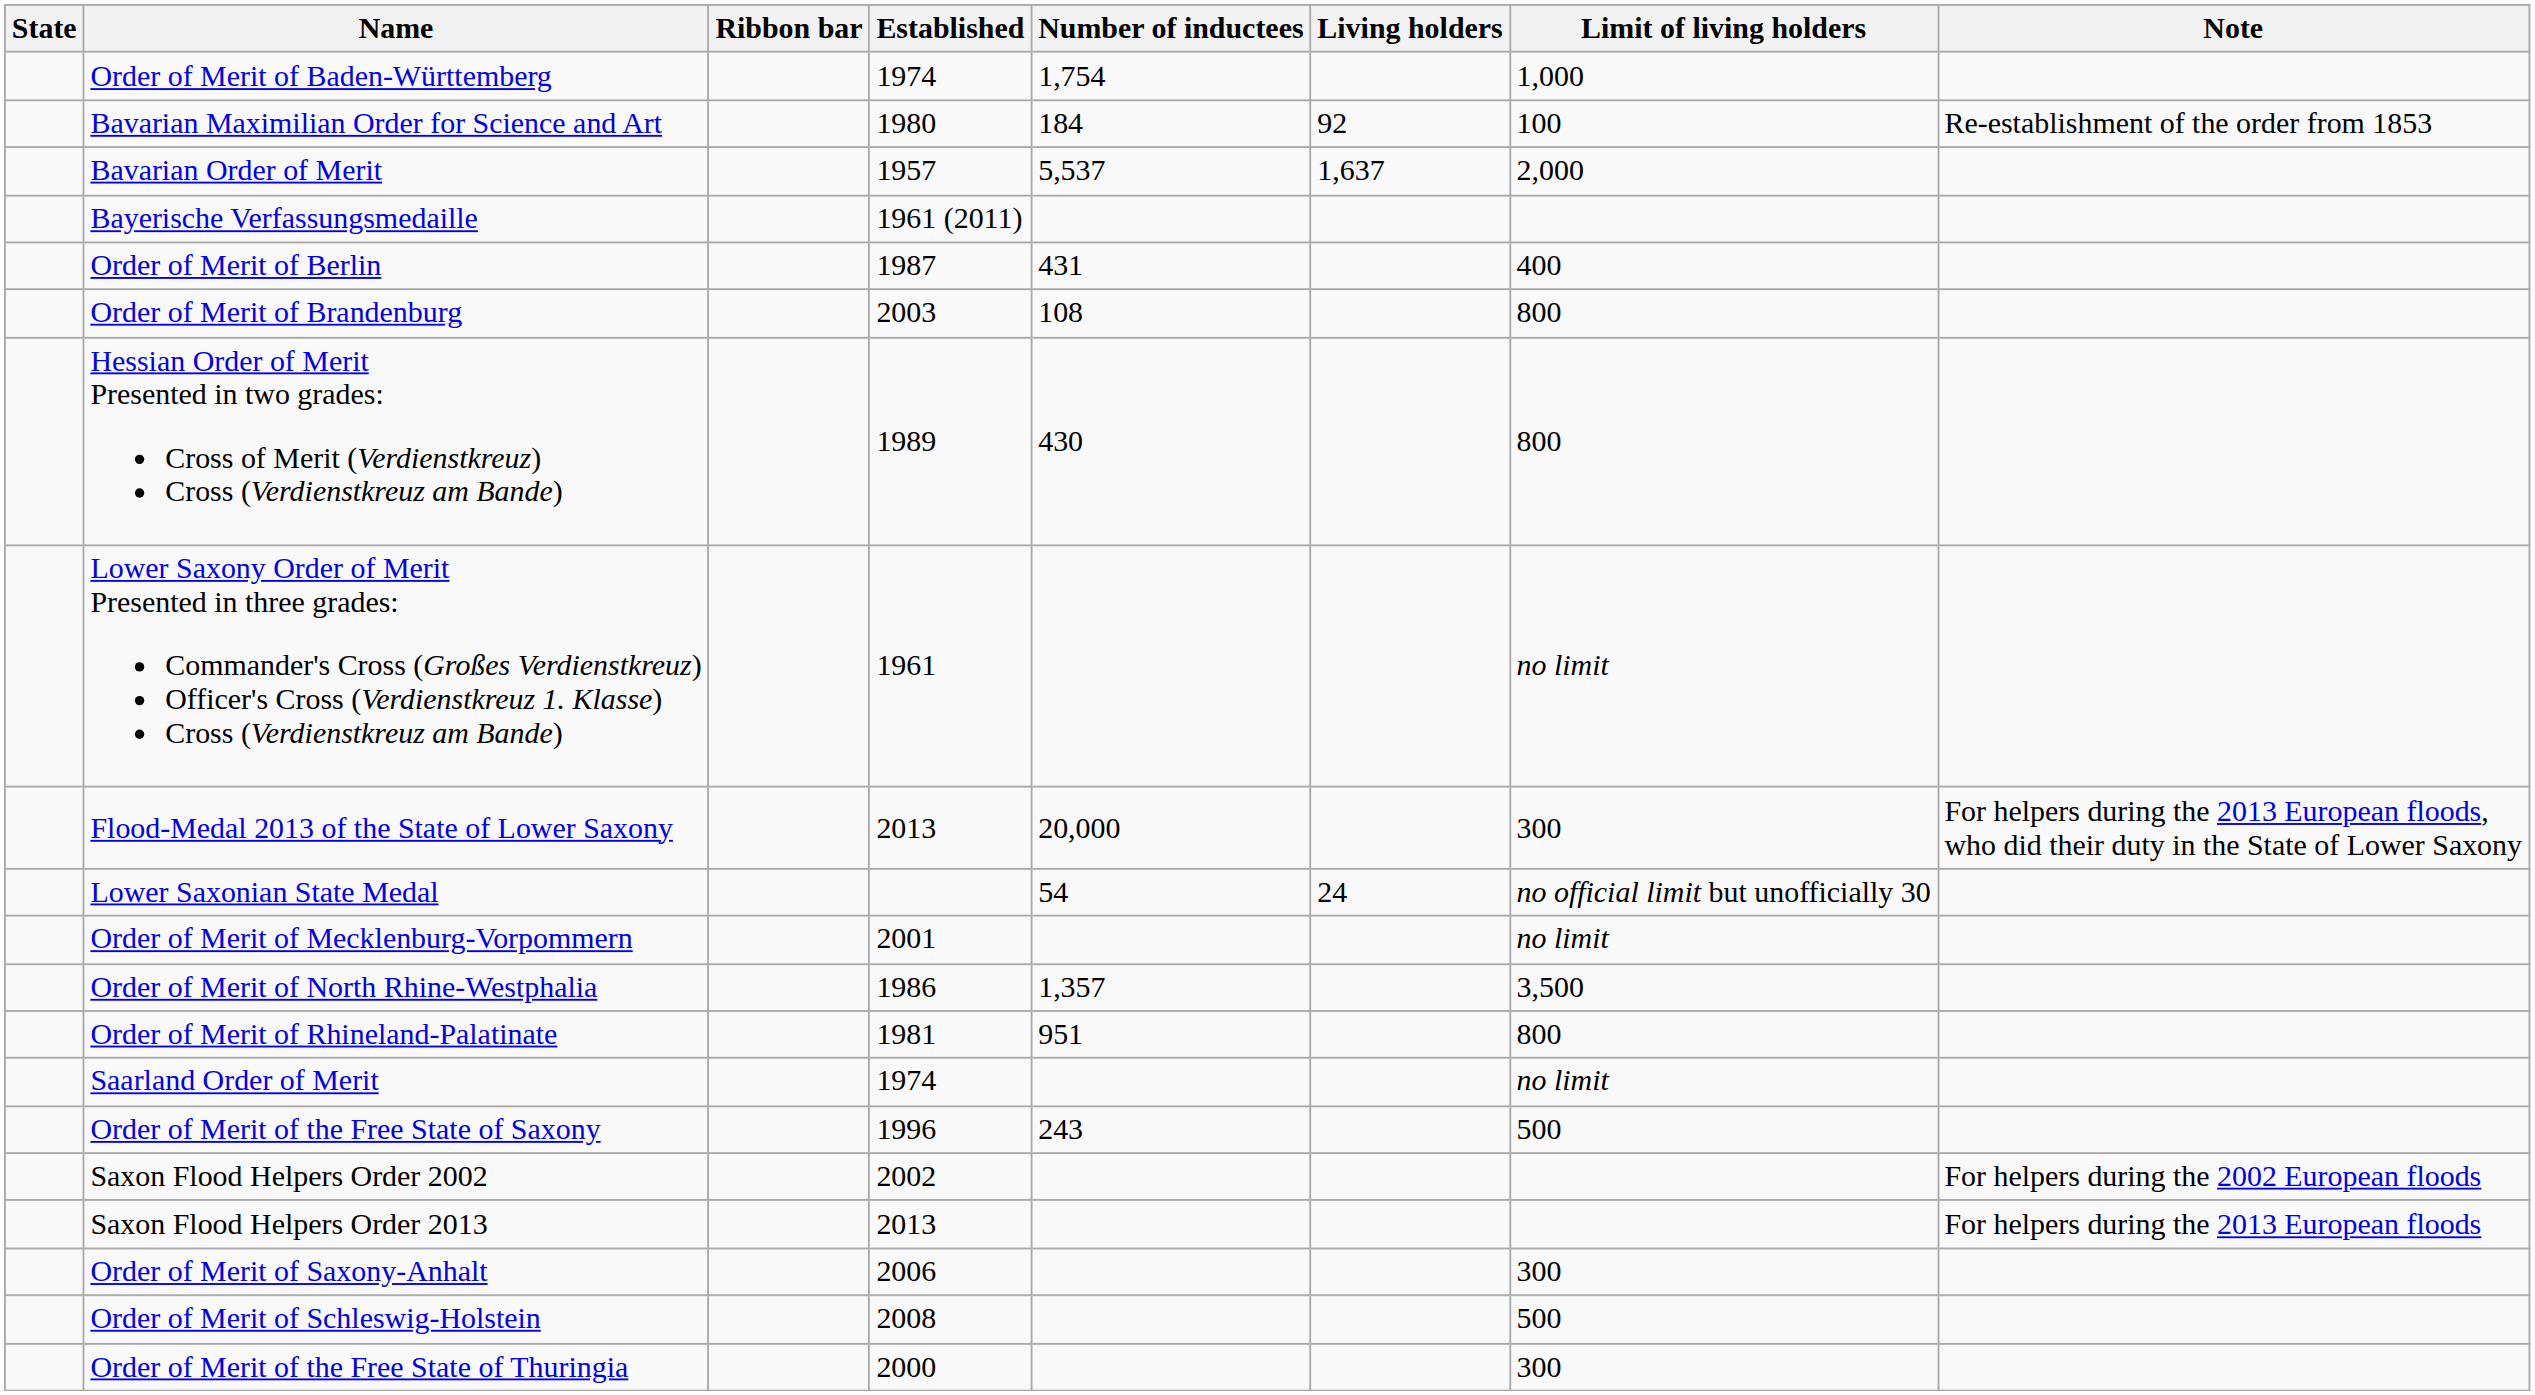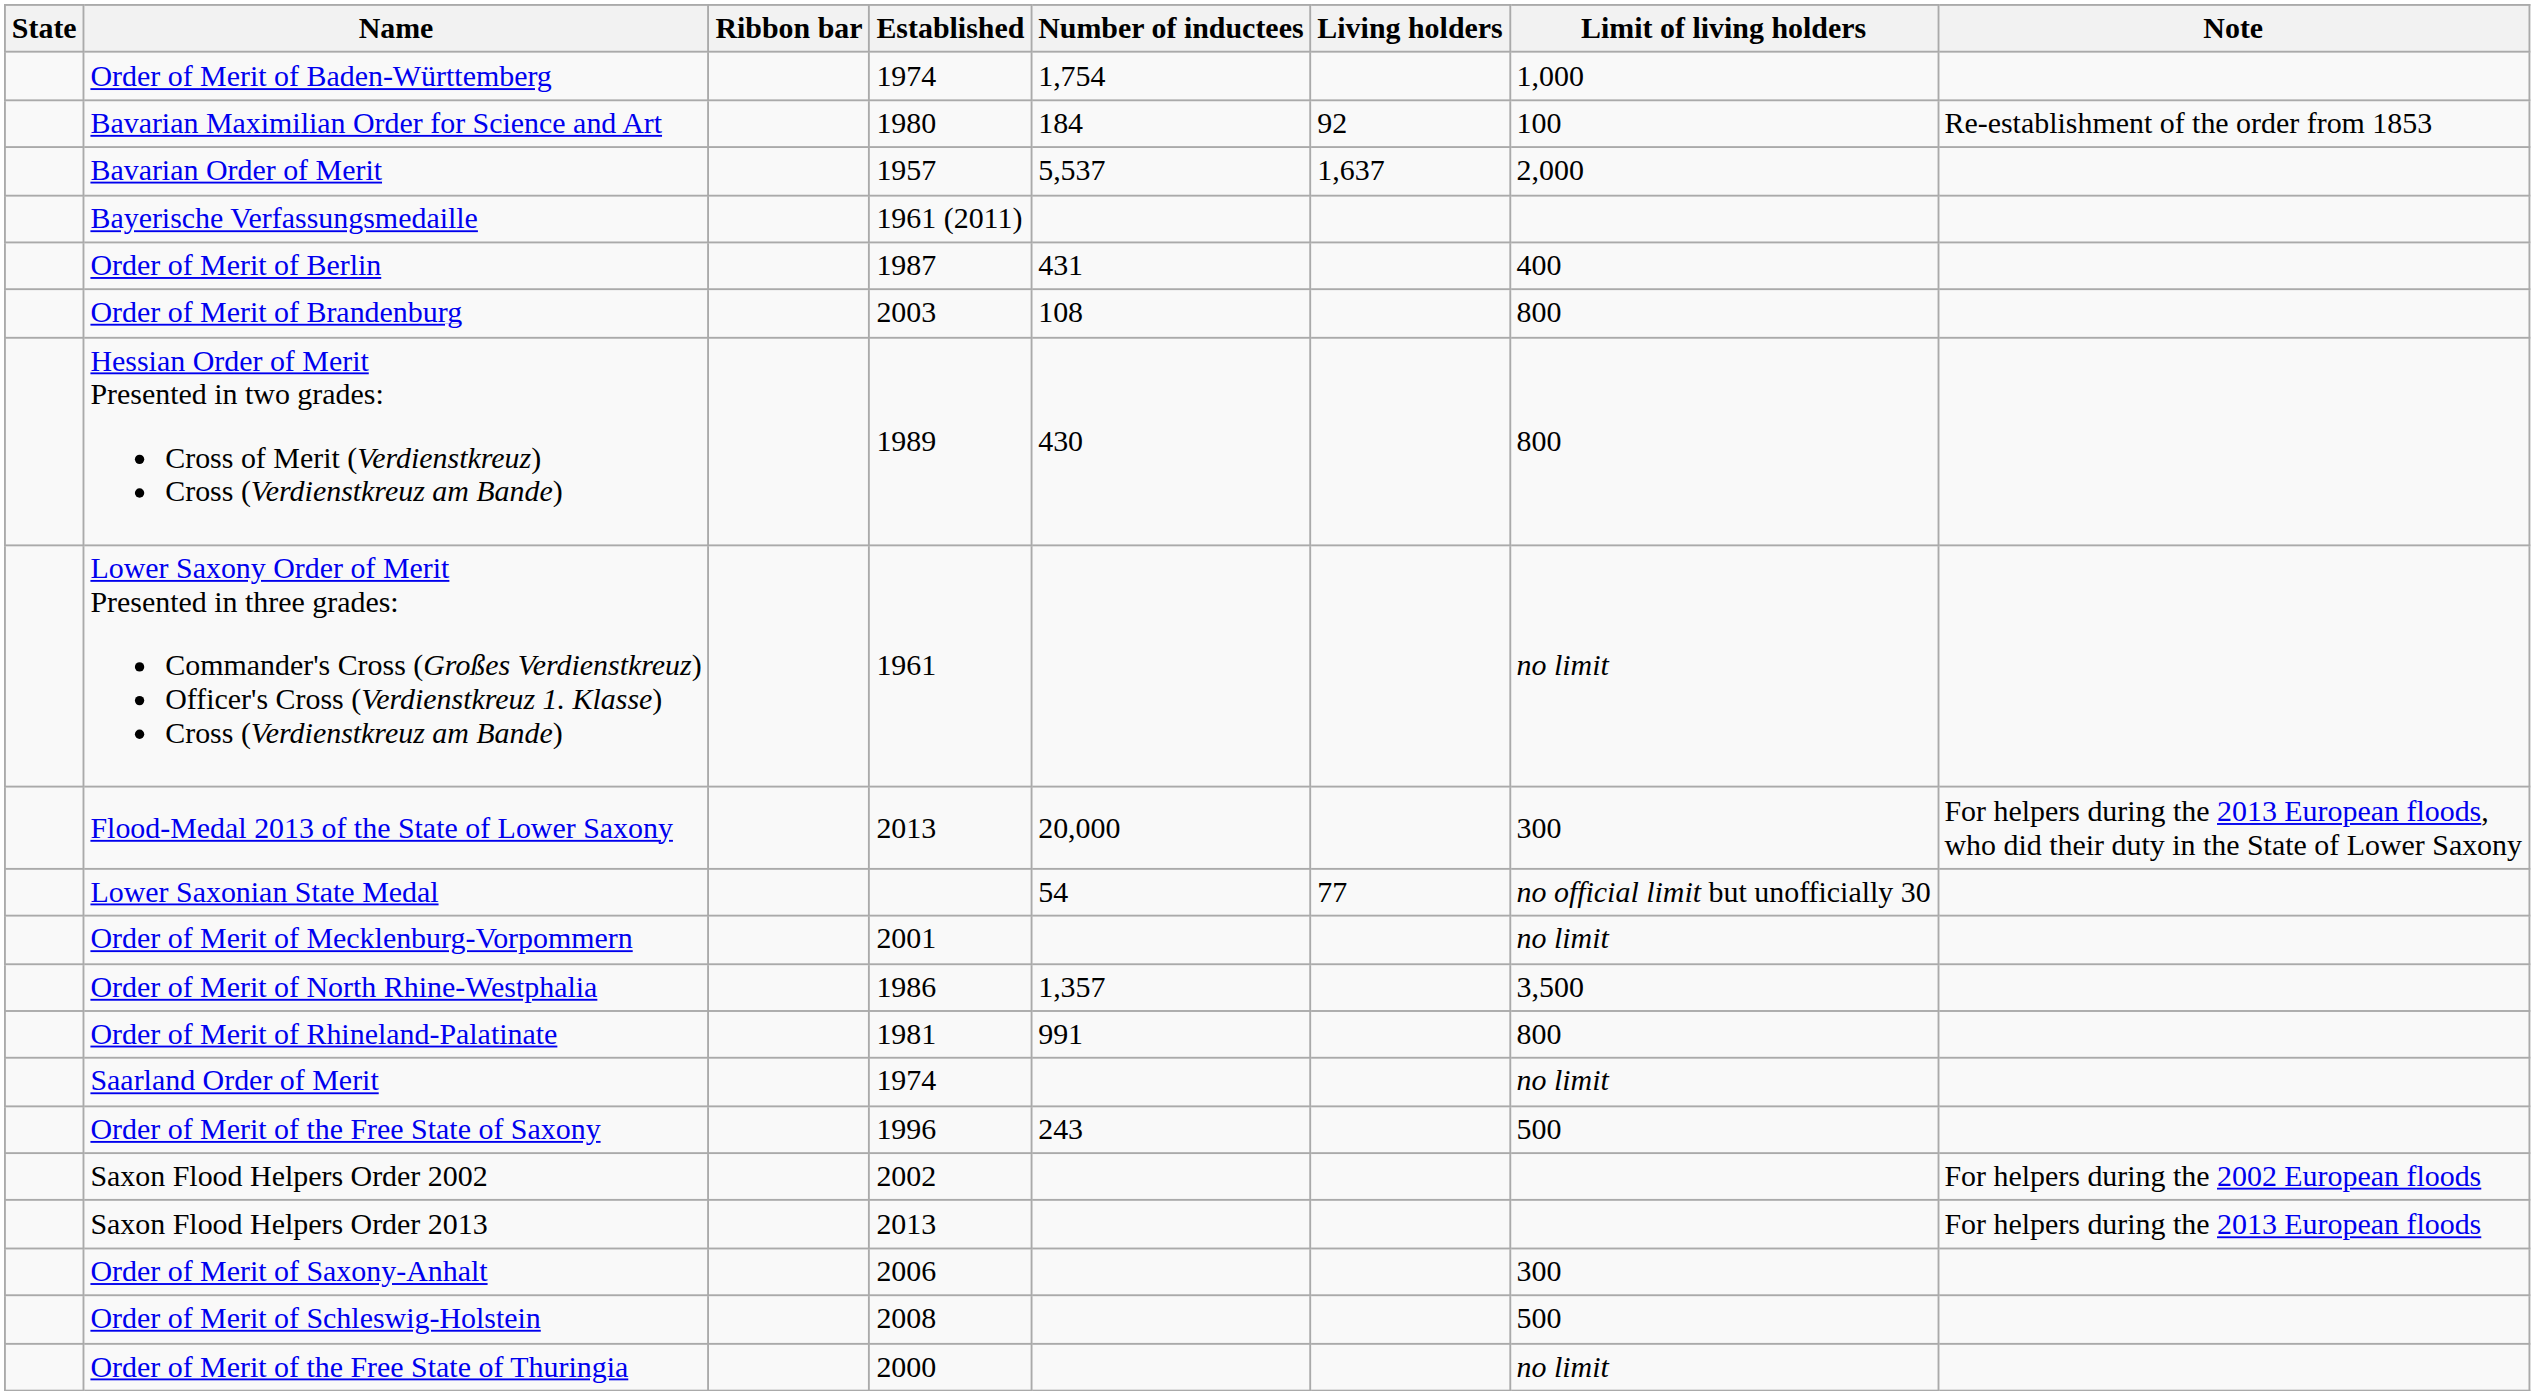 <table class="wikitable sortable">
 <tr>
 <th>State</th>
 <th>Name</th>
 <th>Ribbon bar</th>
 <th>Established</th>
 <th>Number of inductees</th>
 <th>Living holders</th>
 <th>Limit of living holders</th>
 <th>Note</th>
 </tr>
 <tr>
 <td></td>
 <td><a href='#'>Order of Merit of Baden-Württemberg</a></td>
 <td></td>
 <td>1974</td>
 <td>1,754</td>
 <td></td>
 <td>1,000</td>
 <td></td>
 </tr>
 <tr>
 <td></td>
 <td><a href='#'>Bavarian Maximilian Order for Science and Art</a></td>
 <td></td>
 <td>1980</td>
 <td>184</td>
 <td>92</td>
 <td>100</td>
 <td>Re-establishment of the order from 1853</td>
 </tr>
 <tr>
 <td></td>
 <td><a href='#'>Bavarian Order of Merit</a></td>
 <td></td>
 <td>1957</td>
 <td>5,537</td>
 <td>1,637</td>
 <td>2,000</td>
 <td></td>
 </tr>
 <tr>
 <td></td>
 <td><a href='#'>Bayerische Verfassungsmedaille</a></td>
 <td></td>
 <td>1961 (2011)</td>
 <td></td>
 <td></td>
 <td></td>
 <td></td>
 </tr>
 <tr>
 <td></td>
 <td><a href='#'>Order of Merit of Berlin</a></td>
 <td></td>
 <td>1987</td>
 <td>431</td>
 <td></td>
 <td>400</td>
 <td></td>
 </tr>
 <tr>
 <td></td>
 <td><a href='#'>Order of Merit of Brandenburg</a></td>
 <td></td>
 <td>2003</td>
 <td>108</td>
 <td></td>
 <td>800</td>
 <td></td>
 </tr>
 <tr>
 <td></td>
 <td><a href='#'>Hessian Order of Merit</a><br>Presented in two grades:<ul><li>Cross of Merit (<em>Verdienstkreuz</em>)</li><li>Cross (<em>Verdienstkreuz am Bande</em>)</li></ul></td>
 <td></td>
 <td>1989</td>
 <td>430</td>
 <td></td>
 <td>800</td>
 <td></td>
 </tr>
 <tr>
 <td></td>
 <td><a href='#'>Lower Saxony Order of Merit</a><br>Presented in three grades:<ul><li>Commander's Cross (<em>Großes Verdienstkreuz</em>)</li><li>Officer's Cross (<em>Verdienstkreuz 1. Klasse</em>)</li><li>Cross (<em>Verdienstkreuz am Bande</em>)</li></ul></td>
 <td><br> <br>  <br> </td>
 <td>1961</td>
 <td></td>
 <td></td>
 <td><em>no limit</em></td>
 <td></td>
 </tr>
 <tr>
 <td></td>
 <td><a href='#'>Flood-Medal 2013 of the State of Lower Saxony</a></td>
 <td></td>
 <td>2013</td>
 <td>20,000</td>
 <td></td>
 <td>300</td>
 <td>For helpers during the <a href='#'>2013 European floods</a>,<br>who did their duty in the State of Lower Saxony</td>
 </tr>
 <tr>
 <td></td>
 <td><a href='#'>Lower Saxonian State Medal</a></td>
 <td></td>
 <td></td>
 <td>54</td>
-<td>24</td>
+<td>77</td>
 <td><em>no official limit</em> but unofficially 30</td>
 <td></td>
 </tr>
 <tr>
 <td></td>
 <td><a href='#'>Order of Merit of Mecklenburg-Vorpommern</a></td>
 <td></td>
 <td>2001</td>
 <td></td>
 <td></td>
 <td><em>no limit</em></td>
 <td></td>
 </tr>
 <tr>
 <td></td>
 <td><a href='#'>Order of Merit of North Rhine-Westphalia</a></td>
 <td></td>
 <td>1986</td>
 <td>1,357</td>
 <td></td>
 <td>3,500</td>
 <td></td>
 </tr>
 <tr>
 <td></td>
 <td><a href='#'>Order of Merit of Rhineland-Palatinate</a></td>
 <td></td>
 <td>1981</td>
-<td>951</td>
+<td>991</td>
 <td></td>
 <td>800</td>
 <td></td>
 </tr>
 <tr>
 <td></td>
 <td><a href='#'>Saarland Order of Merit</a></td>
 <td></td>
 <td>1974</td>
 <td></td>
 <td></td>
 <td><em>no limit</em></td>
 <td></td>
 </tr>
 <tr>
 <td></td>
 <td><a href='#'>Order of Merit of the Free State of Saxony</a></td>
 <td></td>
 <td>1996</td>
 <td>243</td>
 <td></td>
 <td>500</td>
 <td></td>
 </tr>
 <tr>
 <td></td>
 <td>Saxon Flood Helpers Order 2002</td>
 <td></td>
 <td>2002</td>
 <td></td>
 <td></td>
 <td></td>
 <td>For helpers during the <a href='#'>2002 European floods</a></td>
 </tr>
 <tr>
 <td></td>
 <td>Saxon Flood Helpers Order 2013</td>
 <td></td>
 <td>2013</td>
 <td></td>
 <td></td>
 <td></td>
 <td>For helpers during the <a href='#'>2013 European floods</a></td>
 </tr>
 <tr>
 <td></td>
 <td><a href='#'>Order of Merit of Saxony-Anhalt</a></td>
 <td></td>
 <td>2006</td>
 <td></td>
 <td></td>
 <td>300</td>
 <td></td>
 </tr>
 <tr>
 <td></td>
 <td><a href='#'>Order of Merit of Schleswig-Holstein</a></td>
 <td></td>
 <td>2008</td>
 <td></td>
 <td></td>
 <td>500</td>
 <td></td>
 </tr>
 <tr>
 <td></td>
 <td><a href='#'>Order of Merit of the Free State of Thuringia</a></td>
 <td></td>
 <td>2000</td>
 <td></td>
 <td></td>
-<td>300</td>
+<td><em>no limit</em></td>
 <td></td>
 </tr>
 </table>
